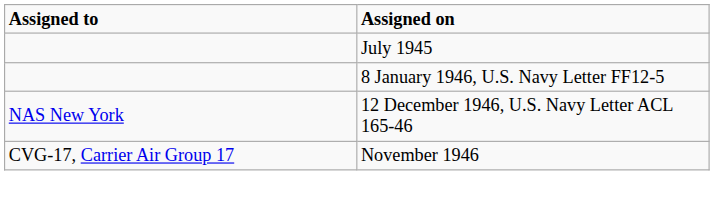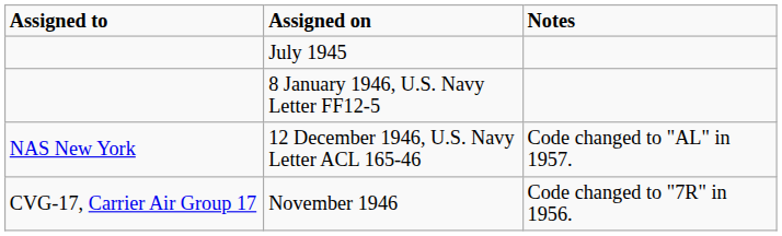 <table class="wikitable" style="width: 70%;">
 <tr>
 <td style="width: 200px;"><strong>Assigned to</strong></td>
 <td style="width: 200px;"><strong>Assigned on</strong></td>
+<td><strong>Notes</strong></td>
 </tr>
 <tr>
 <td></td>
 <td>July 1945</td>
+<td></td>
 </tr>
 <tr>
 <td></td>
 <td>8 January 1946, U.S. Navy Letter FF12-5</td>
+<td></td>
 </tr>
 <tr>
 <td><a href='#'>NAS New York</a></td>
 <td>12 December 1946, U.S. Navy Letter ACL 165-46</td>
+<td>Code changed to "AL" in 1957.</td>
 </tr>
 <tr>
 <td>CVG-17, <a href='#'>Carrier Air Group 17</a></td>
 <td>November 1946</td>
+<td>Code changed to "7R" in 1956.</td>
 </tr>
 </table>
